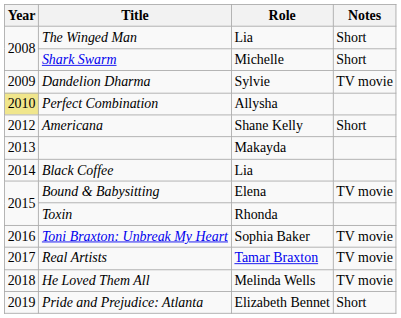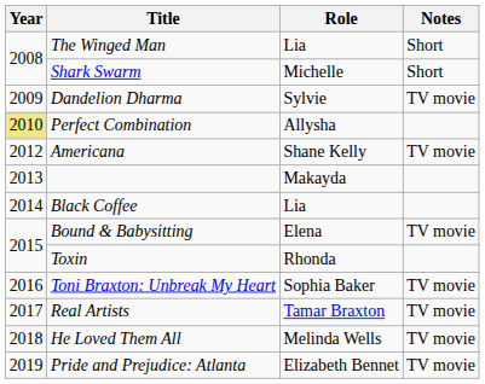 <table class="wikitable sortable">
 <tr>
 <th>Year</th>
 <th>Title</th>
 <th>Role</th>
 <th>Notes</th>
 </tr>
 <tr>
 <td rowspan="2">2008</td>
 <td><em>The Winged Man</em></td>
 <td>Lia</td>
 <td>Short</td>
 </tr>
 <tr>
 <td><em><a href='#'>Shark Swarm</a></em></td>
 <td>Michelle</td>
 <td>Short</td>
 </tr>
 <tr>
 <td>2009</td>
 <td><em>Dandelion Dharma</em></td>
 <td>Sylvie</td>
 <td>TV movie</td>
 </tr>
 <tr>
 <td style="background: khaki;">2010</td>
 <td><em>Perfect Combination</em></td>
 <td>Allysha</td>
 <td></td>
 </tr>
 <tr>
 <td>2012</td>
 <td><em>Americana</em></td>
 <td>Shane Kelly</td>
-<td>Short</td>
+<td>TV movie</td>
 </tr>
 <tr>
 <td>2013</td>
 <td><em></em></td>
 <td>Makayda</td>
 <td></td>
 </tr>
 <tr>
 <td>2014</td>
 <td><em>Black Coffee</em></td>
 <td>Lia</td>
 <td></td>
 </tr>
 <tr>
 <td rowspan="2">2015</td>
 <td><em>Bound & Babysitting</em></td>
 <td>Elena</td>
 <td>TV movie</td>
 </tr>
 <tr>
 <td><em>Toxin</em></td>
 <td>Rhonda</td>
 <td></td>
 </tr>
 <tr>
 <td>2016</td>
 <td><em><a href='#'>Toni Braxton: Unbreak My Heart</a></em></td>
 <td>Sophia Baker</td>
 <td>TV movie</td>
 </tr>
 <tr>
 <td>2017</td>
 <td><em>Real Artists</em></td>
 <td><a href='#'>Tamar Braxton</a></td>
 <td>TV movie</td>
 </tr>
 <tr>
 <td>2018</td>
 <td><em>He Loved Them All</em></td>
 <td>Melinda Wells</td>
 <td>TV movie</td>
 </tr>
 <tr>
 <td>2019</td>
 <td><em>Pride and Prejudice: Atlanta</em></td>
 <td>Elizabeth Bennet</td>
-<td>Short</td>
+<td>TV movie</td>
 </tr>
 </table>
